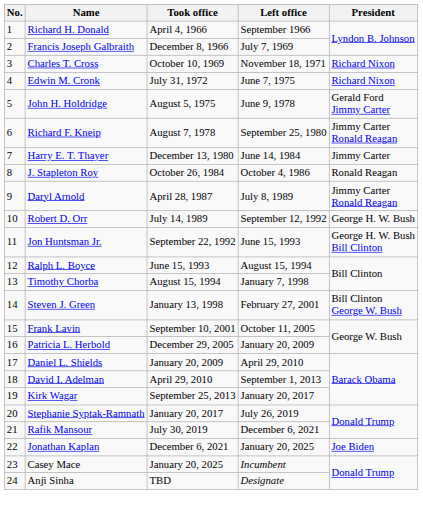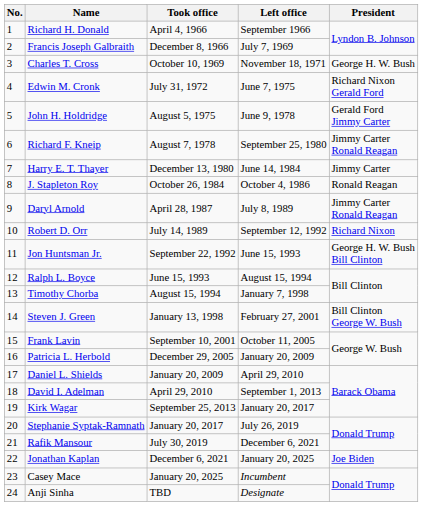 <table class="wikitable">
 <tr>
 <th>No.</th>
 <th>Name</th>
 <th>Took office</th>
 <th>Left office</th>
 <th>President</th>
 </tr>
 <tr>
 <td>1</td>
 <td><a href='#'>Richard H. Donald</a><br></td>
 <td>April 4, 1966</td>
 <td>September 1966</td>
 <td rowspan=2><a href='#'>Lyndon B. Johnson</a></td>
 </tr>
 <tr>
 <td>2</td>
 <td><a href='#'>Francis Joseph Galbraith</a></td>
 <td>December 8, 1966</td>
 <td>July 7, 1969</td>
 </tr>
 <tr>
 <td>3</td>
 <td><a href='#'>Charles T. Cross</a></td>
 <td>October 10, 1969</td>
 <td>November 18, 1971</td>
-<td><a href='#'>Richard Nixon</a></td>
+<td>George H. W. Bush</td>
 </tr>
 <tr>
 <td>4</td>
 <td><a href='#'>Edwin M. Cronk</a></td>
 <td>July 31, 1972</td>
 <td>June 7, 1975</td>
-<td><a href='#'>Richard Nixon</a></td>
+<td>Richard Nixon<br><a href='#'>Gerald Ford</a></td>
 </tr>
 <tr>
 <td>5</td>
 <td><a href='#'>John H. Holdridge</a></td>
 <td>August 5, 1975</td>
 <td>June 9, 1978</td>
 <td>Gerald Ford<br><a href='#'>Jimmy Carter</a></td>
 </tr>
 <tr>
 <td>6</td>
 <td><a href='#'>Richard F. Kneip</a></td>
 <td>August 7, 1978</td>
 <td>September 25, 1980</td>
 <td>Jimmy Carter<br><a href='#'>Ronald Reagan</a></td>
 </tr>
 <tr>
 <td>7</td>
 <td><a href='#'>Harry E. T. Thayer</a></td>
 <td>December 13, 1980</td>
 <td>June 14, 1984</td>
 <td>Jimmy Carter</td>
 </tr>
 <tr>
 <td>8</td>
 <td><a href='#'>J. Stapleton Roy</a></td>
 <td>October 26, 1984</td>
 <td>October 4, 1986</td>
 <td>Ronald Reagan</td>
 </tr>
 <tr>
 <td>9</td>
 <td><a href='#'>Daryl Arnold</a></td>
 <td>April 28, 1987</td>
 <td>July 8, 1989</td>
 <td>Jimmy Carter<br><a href='#'>Ronald Reagan</a></td>
 </tr>
 <tr>
 <td>10</td>
 <td><a href='#'>Robert D. Orr</a></td>
 <td>July 14, 1989</td>
 <td>September 12, 1992</td>
-<td>George H. W. Bush</td>
+<td><a href='#'>Richard Nixon</a></td>
 </tr>
 <tr>
 <td>11</td>
 <td><a href='#'>Jon Huntsman Jr.</a></td>
 <td>September 22, 1992</td>
 <td>June 15, 1993</td>
 <td>George H. W. Bush<br><a href='#'>Bill Clinton</a></td>
 </tr>
 <tr>
 <td>12</td>
 <td><a href='#'>Ralph L. Boyce</a><br></td>
 <td>June 15, 1993</td>
 <td>August 15, 1994</td>
 <td rowspan=2>Bill Clinton</td>
 </tr>
 <tr>
 <td>13</td>
 <td><a href='#'>Timothy Chorba</a></td>
 <td>August 15, 1994</td>
 <td>January 7, 1998</td>
 </tr>
 <tr>
 <td>14</td>
 <td><a href='#'>Steven J. Green</a></td>
 <td>January 13, 1998</td>
 <td>February 27, 2001</td>
 <td>Bill Clinton<br><a href='#'>George W. Bush</a></td>
 </tr>
 <tr>
 <td>15</td>
 <td><a href='#'>Frank Lavin</a></td>
 <td>September 10, 2001</td>
 <td>October 11, 2005</td>
 <td rowspan=2>George W. Bush</td>
 </tr>
 <tr>
 <td>16</td>
 <td><a href='#'>Patricia L. Herbold</a></td>
 <td>December 29, 2005</td>
 <td>January 20, 2009</td>
 </tr>
 <tr>
 <td>17</td>
 <td><a href='#'>Daniel L. Shields</a><br></td>
 <td>January 20, 2009</td>
 <td>April 29, 2010</td>
 <td rowspan=3><a href='#'>Barack Obama</a></td>
 </tr>
 <tr>
 <td>18</td>
 <td><a href='#'>David I. Adelman</a></td>
 <td>April 29, 2010</td>
 <td>September 1, 2013</td>
 </tr>
 <tr>
 <td>19</td>
 <td><a href='#'>Kirk Wagar</a></td>
 <td>September 25, 2013</td>
 <td>January 20, 2017</td>
 </tr>
 <tr>
 <td>20</td>
 <td><a href='#'>Stephanie Syptak-Ramnath</a><br></td>
 <td>January 20, 2017</td>
 <td>July 26, 2019</td>
 <td rowspan=2><a href='#'>Donald Trump</a></td>
 </tr>
 <tr>
 <td>21</td>
 <td><a href='#'>Rafik Mansour</a><br></td>
 <td>July 30, 2019</td>
 <td>December 6, 2021</td>
 </tr>
 <tr>
 <td>22</td>
 <td><a href='#'>Jonathan Kaplan</a></td>
 <td>December 6, 2021</td>
 <td>January 20, 2025</td>
 <td><a href='#'>Joe Biden</a></td>
 </tr>
 <tr>
 <td>23</td>
 <td>Casey Mace<br></td>
 <td>January 20, 2025</td>
 <td><em>Incumbent</em></td>
 <td rowspan=2><a href='#'>Donald Trump</a></td>
 </tr>
 <tr>
 <td>24</td>
 <td>Anji Sinha</td>
 <td>TBD</td>
 <td><em>Designate</em></td>
 </tr>
 </table>
